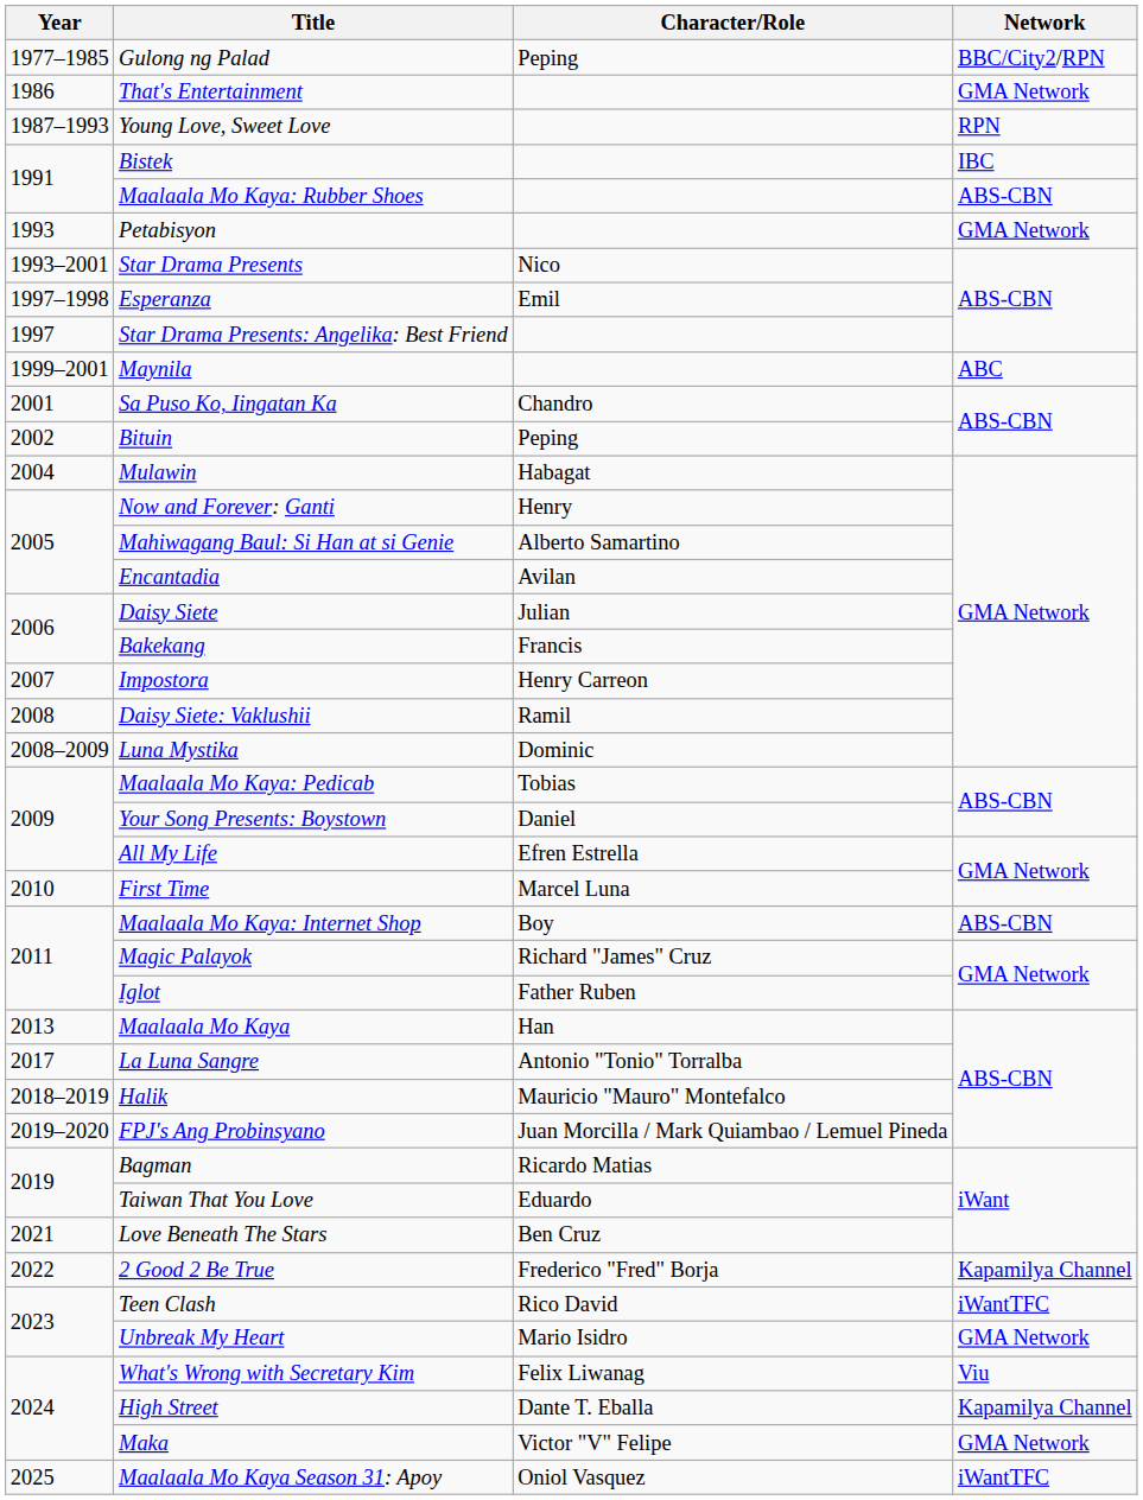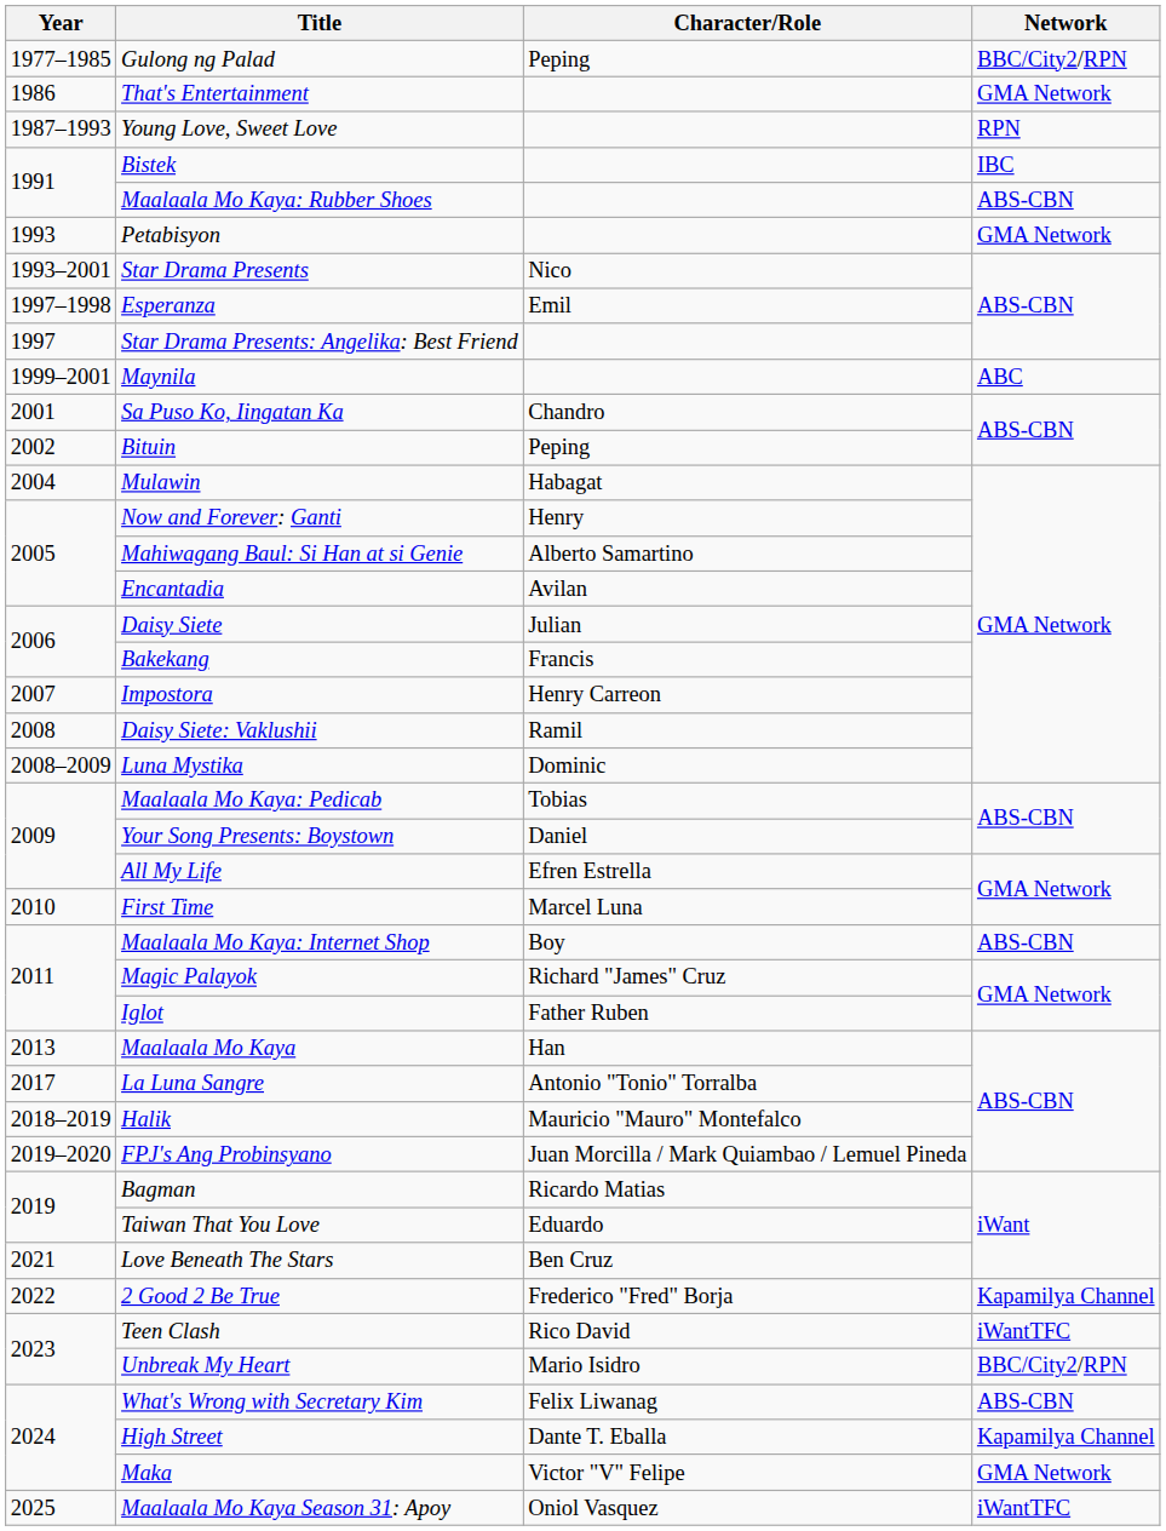 <table class="wikitable">
 <tr>
 <th>Year</th>
 <th>Title</th>
 <th>Character/Role</th>
 <th>Network</th>
 </tr>
 <tr>
 <td>1977–1985</td>
 <td><em>Gulong ng Palad</em></td>
 <td>Peping</td>
 <td><a href='#'>BBC/City2</a>/<a href='#'>RPN</a></td>
 </tr>
 <tr>
 <td>1986</td>
 <td><em><a href='#'>That's Entertainment</a></em></td>
 <td></td>
 <td><a href='#'>GMA Network</a></td>
 </tr>
 <tr>
 <td>1987–1993</td>
 <td><em>Young Love, Sweet Love</em></td>
 <td></td>
 <td><a href='#'>RPN</a></td>
 </tr>
 <tr>
 <td rowspan="2">1991</td>
 <td><em><a href='#'>Bistek</a></em></td>
 <td></td>
 <td><a href='#'>IBC</a></td>
 </tr>
 <tr>
 <td><em><a href='#'>Maalaala Mo Kaya: Rubber Shoes</a></em></td>
 <td></td>
 <td><a href='#'>ABS-CBN</a></td>
 </tr>
 <tr>
 <td>1993</td>
 <td><em>Petabisyon</em></td>
 <td></td>
 <td><a href='#'>GMA Network</a></td>
 </tr>
 <tr>
 <td>1993–2001</td>
 <td><em><a href='#'>Star Drama Presents</a></em></td>
 <td>Nico</td>
 <td rowspan="3"><a href='#'>ABS-CBN</a></td>
 </tr>
 <tr>
 <td>1997–1998</td>
 <td><em><a href='#'>Esperanza</a></em></td>
 <td>Emil</td>
 </tr>
 <tr>
 <td>1997</td>
 <td><em><a href='#'> Star Drama Presents: Angelika</a>: Best Friend</em></td>
 <td></td>
 </tr>
 <tr>
 <td>1999–2001</td>
 <td><em><a href='#'>Maynila</a></em></td>
 <td></td>
 <td><a href='#'>ABC</a></td>
 </tr>
 <tr>
 <td>2001</td>
 <td><em><a href='#'>Sa Puso Ko, Iingatan Ka</a></em></td>
 <td>Chandro</td>
 <td rowspan="2"><a href='#'>ABS-CBN</a></td>
 </tr>
 <tr>
 <td>2002</td>
 <td><em><a href='#'>Bituin</a></em></td>
 <td>Peping</td>
 </tr>
 <tr>
 <td>2004</td>
 <td><em><a href='#'>Mulawin</a></em></td>
 <td>Habagat</td>
 <td rowspan="9"><a href='#'>GMA Network</a></td>
 </tr>
 <tr>
 <td rowspan="3">2005</td>
 <td><em><a href='#'>Now and Forever</a>: <a href='#'>Ganti</a></em></td>
 <td>Henry</td>
 </tr>
 <tr>
 <td><em><a href='#'>Mahiwagang Baul: Si Han at si Genie</a></em></td>
 <td>Alberto Samartino</td>
 </tr>
 <tr>
 <td><em><a href='#'>Encantadia</a></em></td>
 <td>Avilan</td>
 </tr>
 <tr>
 <td rowspan="2">2006</td>
 <td><em><a href='#'>Daisy Siete</a></em></td>
 <td>Julian</td>
 </tr>
 <tr>
 <td><em><a href='#'>Bakekang</a></em></td>
 <td>Francis</td>
 </tr>
 <tr>
 <td>2007</td>
 <td><em><a href='#'>Impostora</a></em></td>
 <td>Henry Carreon</td>
 </tr>
 <tr>
 <td>2008</td>
 <td><em><a href='#'>Daisy Siete: Vaklushii</a></em></td>
 <td>Ramil</td>
 </tr>
 <tr>
 <td>2008–2009</td>
 <td><em><a href='#'>Luna Mystika</a></em></td>
 <td>Dominic</td>
 </tr>
 <tr>
 <td rowspan="3">2009</td>
 <td><em><a href='#'>Maalaala Mo Kaya: Pedicab</a></em></td>
 <td>Tobias</td>
 <td rowspan="2"><a href='#'>ABS-CBN</a></td>
 </tr>
 <tr>
 <td><em><a href='#'>Your Song Presents: Boystown</a></em></td>
 <td>Daniel</td>
 </tr>
 <tr>
 <td><em><a href='#'>All My Life</a></em></td>
 <td>Efren Estrella</td>
 <td rowspan="2"><a href='#'>GMA Network</a></td>
 </tr>
 <tr>
 <td>2010</td>
 <td><em><a href='#'>First Time</a></em></td>
 <td>Marcel Luna</td>
 </tr>
 <tr>
 <td rowspan="3">2011</td>
 <td><em><a href='#'>Maalaala Mo Kaya: Internet Shop</a></em></td>
 <td>Boy</td>
 <td><a href='#'>ABS-CBN</a></td>
 </tr>
 <tr>
 <td><em><a href='#'>Magic Palayok</a></em></td>
 <td>Richard "James" Cruz</td>
 <td rowspan="2"><a href='#'>GMA Network</a></td>
 </tr>
 <tr>
 <td><em><a href='#'>Iglot</a></em></td>
 <td>Father Ruben</td>
 </tr>
 <tr>
 <td>2013</td>
 <td><em><a href='#'>Maalaala Mo Kaya</a></em></td>
 <td>Han</td>
 <td rowspan="4"><a href='#'>ABS-CBN</a></td>
 </tr>
 <tr>
 <td>2017</td>
 <td><em><a href='#'>La Luna Sangre</a></em></td>
 <td>Antonio "Tonio" Torralba</td>
 </tr>
 <tr>
 <td>2018–2019</td>
 <td><em> <a href='#'>Halik</a></em></td>
 <td>Mauricio "Mauro" Montefalco</td>
 </tr>
 <tr>
 <td>2019–2020</td>
 <td><em><a href='#'>FPJ's Ang Probinsyano</a></em></td>
 <td>Juan Morcilla / Mark Quiambao / Lemuel Pineda</td>
 </tr>
 <tr>
 <td rowspan="2">2019</td>
 <td><em>Bagman</em></td>
 <td>Ricardo Matias</td>
 <td rowspan="3"><a href='#'>iWant</a></td>
 </tr>
 <tr>
 <td><em>Taiwan That You Love</em></td>
 <td>Eduardo</td>
 </tr>
 <tr>
 <td>2021</td>
 <td><em>Love Beneath The Stars</em></td>
 <td>Ben Cruz</td>
 </tr>
 <tr>
 <td>2022</td>
 <td><em><a href='#'>2 Good 2 Be True</a></em></td>
 <td>Frederico "Fred" Borja</td>
 <td rowspan="1"><a href='#'>Kapamilya Channel</a></td>
 </tr>
 <tr>
 <td rowspan=2>2023</td>
 <td><em>Teen Clash</em></td>
 <td>Rico David</td>
 <td><a href='#'>iWantTFC</a></td>
 </tr>
 <tr>
 <td><em><a href='#'>Unbreak My Heart</a></em></td>
 <td>Mario Isidro</td>
-<td><a href='#'>GMA Network</a></td>
+<td><a href='#'>BBC/City2</a>/<a href='#'>RPN</a></td>
 </tr>
 <tr>
 <td rowspan="3">2024</td>
 <td><em><a href='#'>What's Wrong with Secretary Kim</a></em></td>
 <td>Felix Liwanag</td>
-<td><a href='#'>Viu</a></td>
+<td><a href='#'>ABS-CBN</a></td>
 </tr>
 <tr>
 <td><em><a href='#'>High Street</a></em></td>
 <td>Dante T. Eballa</td>
 <td><a href='#'>Kapamilya Channel</a></td>
 </tr>
 <tr>
 <td><em><a href='#'>Maka</a></em></td>
 <td>Victor "V" Felipe</td>
 <td><a href='#'>GMA Network</a></td>
 </tr>
 <tr>
 <td>2025</td>
 <td><em><a href='#'>Maalaala Mo Kaya Season 31</a>: Apoy</em></td>
 <td>Oniol Vasquez</td>
 <td><a href='#'>iWantTFC</a></td>
 </tr>
 </table>
